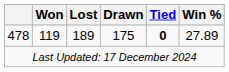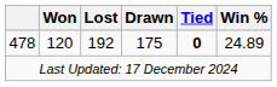 <table class="wikitable"  style="text-align:center">
 <tr style="background:#9cf;">
 <th scope="col"></th>
 <th scope="col">Won</th>
 <th scope="col">Lost</th>
 <th scope="col">Drawn</th>
 <th scope="col"><a href='#'>Tied</a></th>
 <th scope="col">Win %</th>
 </tr>
 <tr>
 <td>478</td>
-<td>119</td>
-<td>189</td>
+<td>120</td>
+<td>192</td>
 <td>175</td>
 <td><strong>0</strong></td>
-<td>27.89</td>
+<td>24.89</td>
 </tr>
 <tr>
 <td colspan=6><small><em>Last Updated: 17 December 2024</em></small></td>
 </tr>
 </table>
